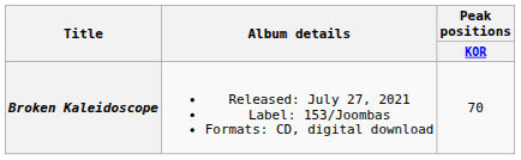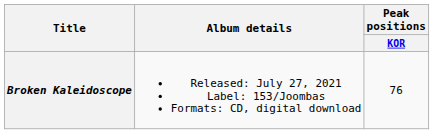 <table class="wikitable plainrowheaders" style="text-align:center;">
 <tr>
 <th scope="col" rowspan="2">Title</th>
 <th scope="col" rowspan="2">Album details</th>
 <th scope="col">Peak<br>positions</th>
 </tr>
 <tr>
 <th scope="col" style="width:2.2em;font-size:90%;"><a href='#'>KOR</a><br></th>
 </tr>
 <tr>
 <th scope="row"><em>Broken Kaleidoscope</em></th>
 <td><br><ul><li>Released: July 27, 2021</li><li>Label: 153/Joombas</li><li>Formats: CD, digital download</li></ul></td>
-<td>70</td>
+<td>76</td>
 </tr>
 </table>
